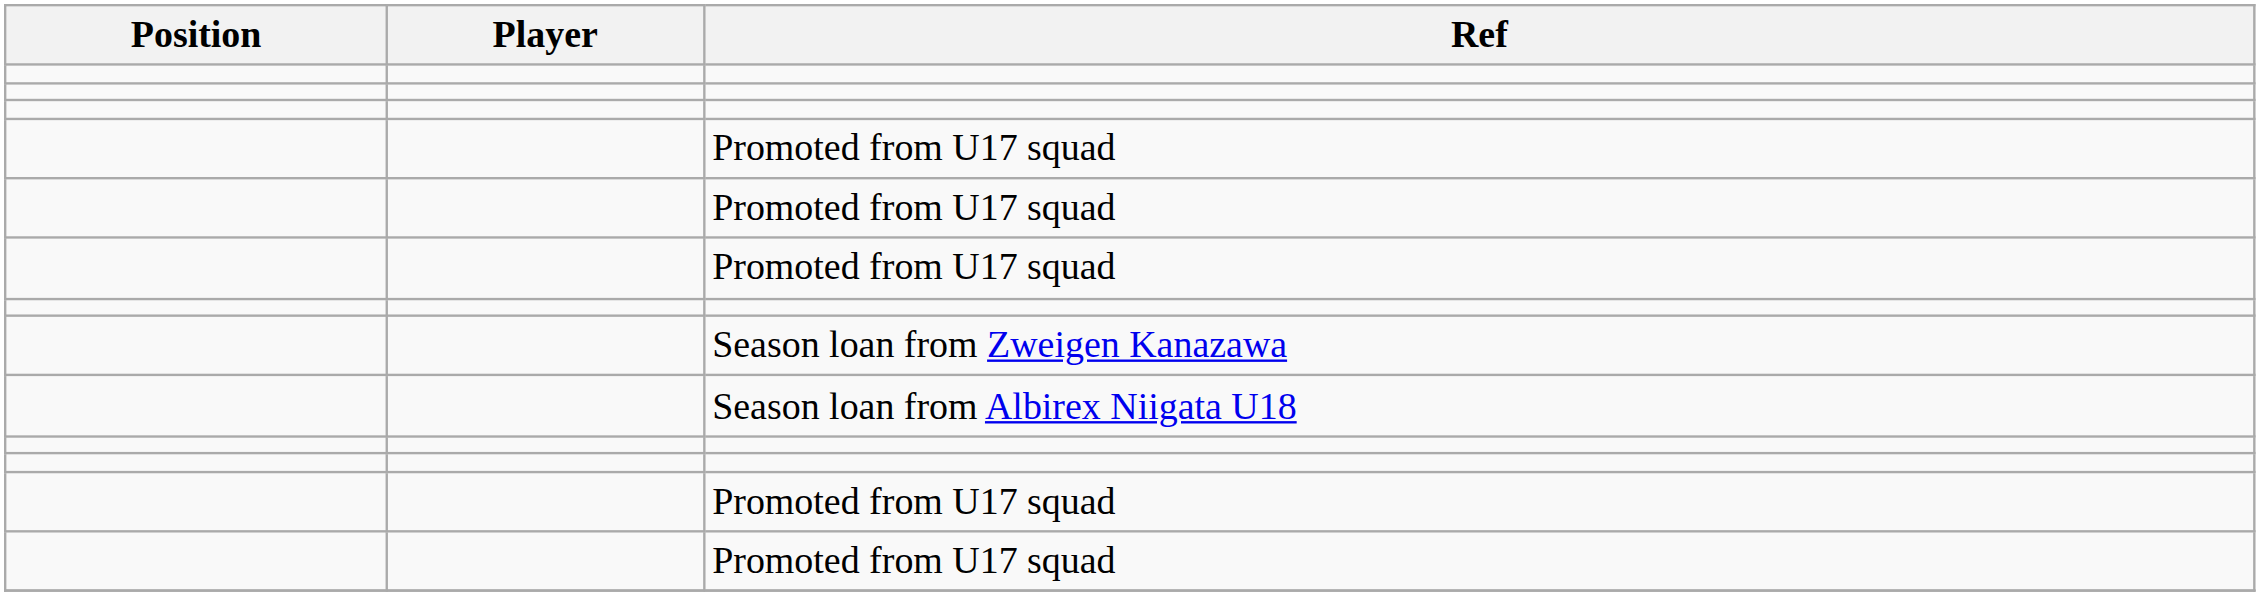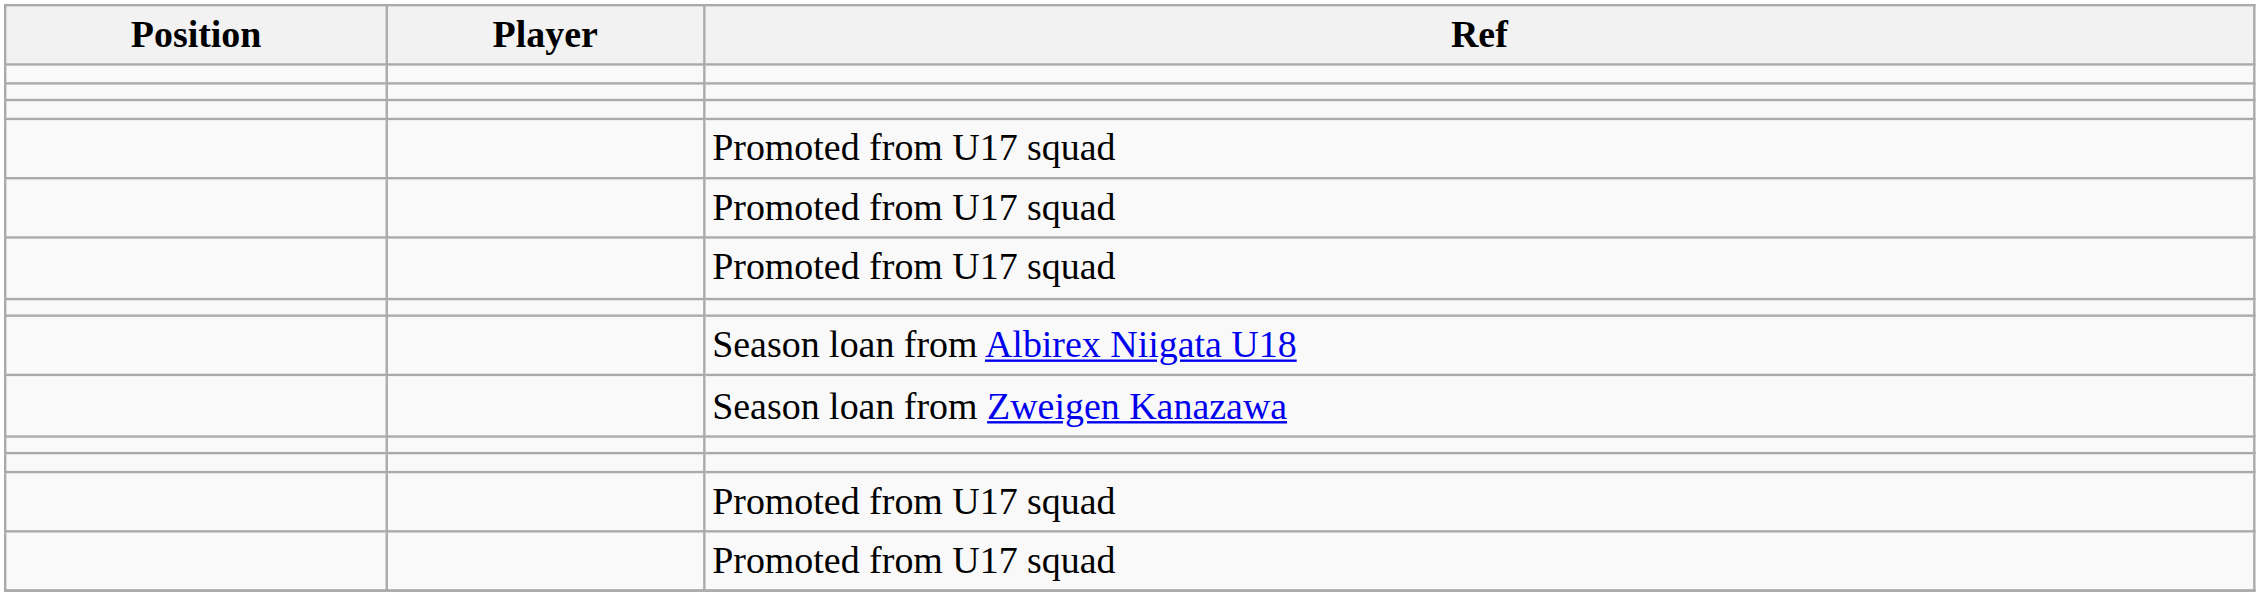 <table class="wikitable sortable" style="width:60%; text-align:center; font-size:100%; text-align:left;">
 <tr>
 <th><strong>Position</strong></th>
 <th><strong>Player</strong></th>
 <th><strong>Ref</strong></th>
 </tr>
 <tr>
 <td></td>
 <td></td>
 <td></td>
 </tr>
 <tr>
 <td></td>
 <td></td>
 <td></td>
 </tr>
 <tr>
 <td></td>
 <td></td>
 <td></td>
 </tr>
 <tr>
 <td></td>
 <td></td>
 <td>Promoted from U17 squad</td>
 </tr>
 <tr>
 <td></td>
 <td></td>
 <td>Promoted from U17 squad </td>
 </tr>
 <tr>
 <td></td>
 <td></td>
 <td>Promoted from U17 squad</td>
 </tr>
 <tr>
 <td></td>
 <td></td>
 <td></td>
 </tr>
 <tr>
 <td></td>
 <td></td>
-<td>Season loan from <a href='#'>Zweigen Kanazawa</a></td>
+<td>Season loan from <a href='#'>Albirex Niigata U18</a></td>
 </tr>
 <tr>
 <td></td>
 <td></td>
-<td>Season loan from <a href='#'>Albirex Niigata U18</a></td>
+<td>Season loan from <a href='#'>Zweigen Kanazawa</a></td>
 </tr>
 <tr>
 <td></td>
 <td></td>
 <td></td>
 </tr>
 <tr>
 <td></td>
 <td></td>
 <td></td>
 </tr>
 <tr>
 <td></td>
 <td></td>
 <td>Promoted from U17 squad</td>
 </tr>
 <tr>
 <td></td>
 <td></td>
 <td>Promoted from U17 squad</td>
 </tr>
 <tr>
 </tr>
 </table>
